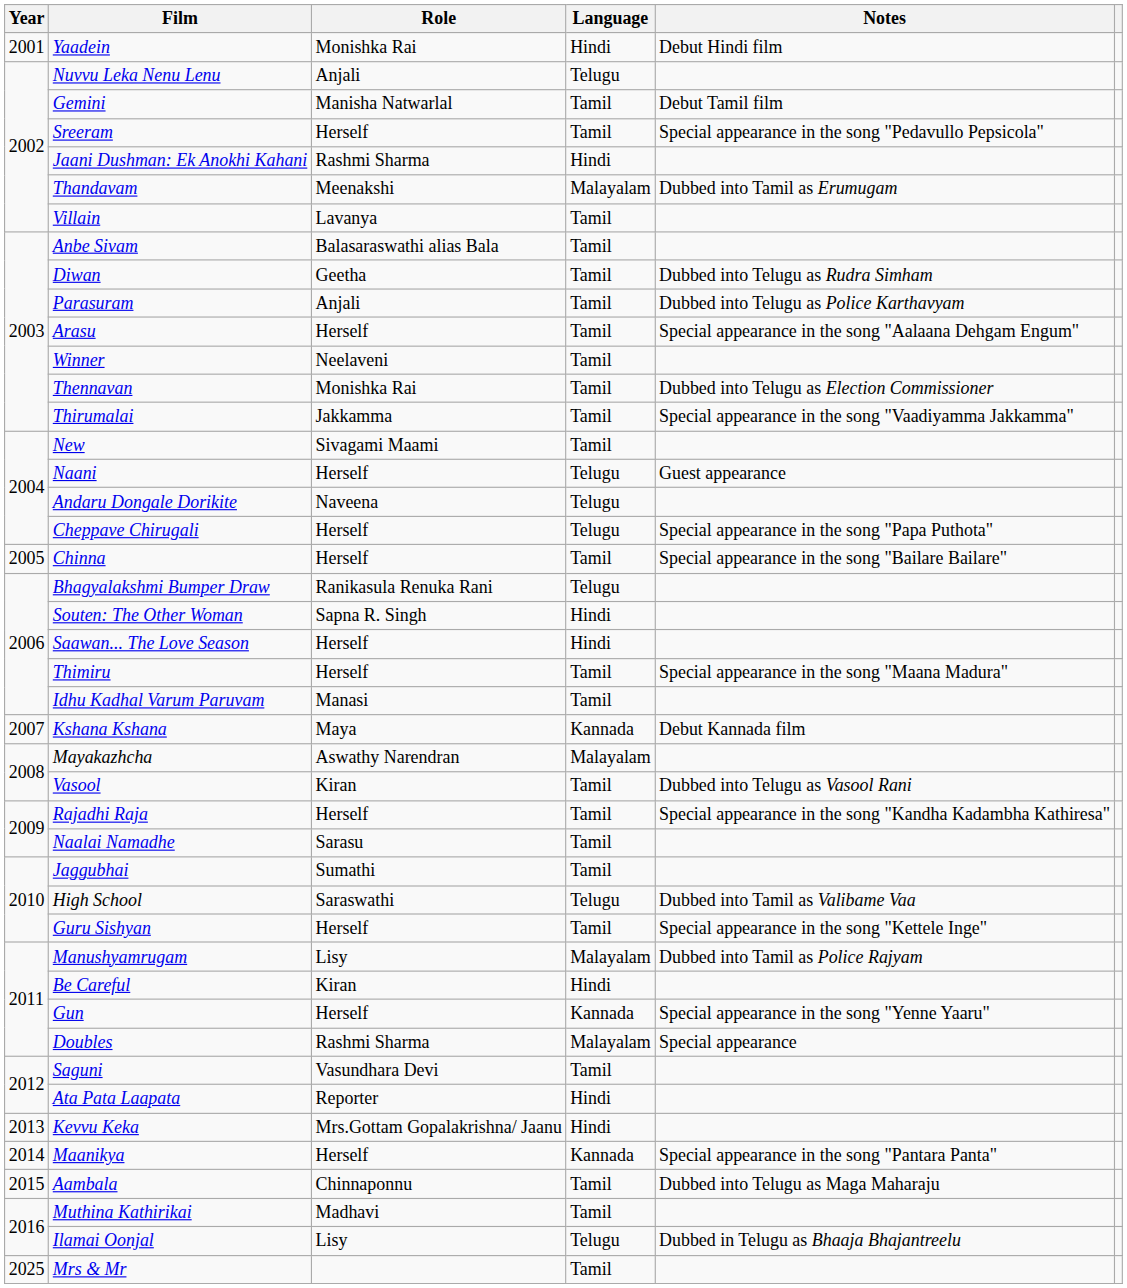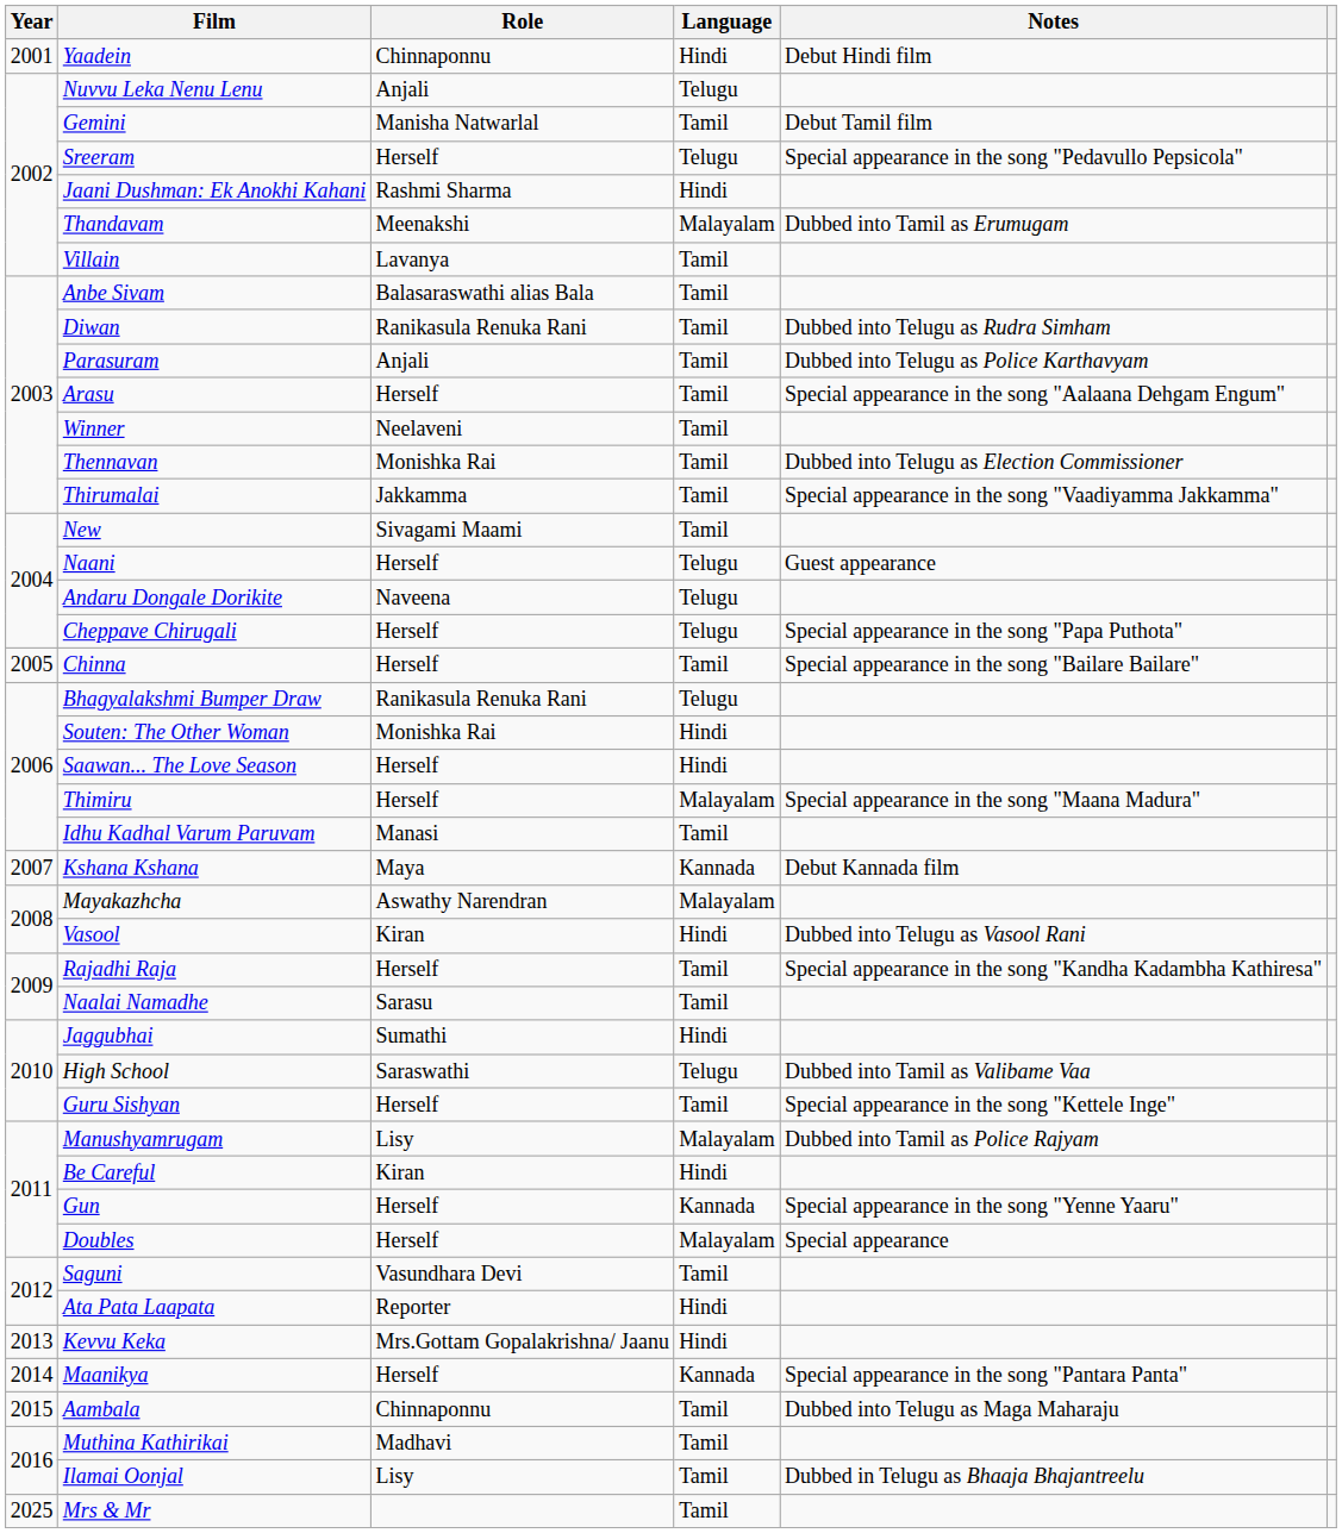 <table class="wikitable sortable">
 <tr>
 <th>Year</th>
 <th>Film</th>
 <th>Role</th>
 <th>Language</th>
 <th class="sortable">Notes</th>
 <th class="sortable"></th>
 </tr>
 <tr>
 <td>2001</td>
 <td><em><a href='#'>Yaadein</a></em></td>
-<td>Monishka Rai</td>
+<td>Chinnaponnu</td>
 <td>Hindi</td>
 <td>Debut Hindi film</td>
 <td></td>
 </tr>
 <tr>
 <td rowspan=6>2002</td>
 <td><em><a href='#'>Nuvvu Leka Nenu Lenu</a></em></td>
 <td>Anjali</td>
 <td>Telugu</td>
 <td></td>
 <td></td>
 </tr>
 <tr>
 <td><em><a href='#'>Gemini</a></em></td>
 <td>Manisha Natwarlal</td>
 <td>Tamil</td>
 <td>Debut Tamil film</td>
 <td></td>
 </tr>
 <tr>
 <td><em><a href='#'>Sreeram</a></em></td>
 <td>Herself</td>
-<td>Tamil</td>
+<td>Telugu</td>
 <td>Special appearance in the song "Pedavullo Pepsicola"</td>
 <td></td>
 </tr>
 <tr>
 <td><em><a href='#'>Jaani Dushman: Ek Anokhi Kahani</a></em></td>
 <td>Rashmi Sharma</td>
 <td>Hindi</td>
 <td></td>
 <td></td>
 </tr>
 <tr>
 <td><em><a href='#'>Thandavam</a></em></td>
 <td>Meenakshi</td>
 <td>Malayalam</td>
 <td>Dubbed into Tamil as <em>Erumugam</em></td>
 <td></td>
 </tr>
 <tr>
 <td><em><a href='#'>Villain</a></em></td>
 <td>Lavanya</td>
 <td>Tamil</td>
 <td></td>
 <td></td>
 </tr>
 <tr>
 <td rowspan=7>2003</td>
 <td><em><a href='#'>Anbe Sivam</a></em></td>
 <td>Balasaraswathi alias Bala</td>
 <td>Tamil</td>
 <td></td>
 <td></td>
 </tr>
 <tr>
 <td><a href='#'><em>Diwan</em></a></td>
-<td>Geetha</td>
+<td>Ranikasula Renuka Rani</td>
 <td>Tamil</td>
 <td>Dubbed into Telugu as <em>Rudra Simham</em></td>
 <td></td>
 </tr>
 <tr>
 <td><em><a href='#'>Parasuram</a></em></td>
 <td>Anjali</td>
 <td>Tamil</td>
 <td>Dubbed into Telugu as <em>Police Karthavyam</em></td>
 <td></td>
 </tr>
 <tr>
 <td><a href='#'><em>Arasu</em></a></td>
 <td>Herself</td>
 <td>Tamil</td>
 <td>Special appearance in the song "Aalaana Dehgam Engum"</td>
 <td></td>
 </tr>
 <tr>
 <td><em><a href='#'>Winner</a></em></td>
 <td>Neelaveni</td>
 <td>Tamil</td>
 <td></td>
 <td></td>
 </tr>
 <tr>
 <td><em><a href='#'>Thennavan</a></em></td>
 <td>Monishka Rai</td>
 <td>Tamil</td>
 <td>Dubbed into Telugu as <em>Election Commissioner</em></td>
 <td></td>
 </tr>
 <tr>
 <td><em><a href='#'>Thirumalai</a></em></td>
 <td>Jakkamma</td>
 <td>Tamil</td>
 <td>Special appearance in the song "Vaadiyamma Jakkamma"</td>
 <td></td>
 </tr>
 <tr>
 <td rowspan=4>2004</td>
 <td><em><a href='#'>New</a></em></td>
 <td>Sivagami Maami</td>
 <td>Tamil</td>
 <td></td>
 <td></td>
 </tr>
 <tr>
 <td><em><a href='#'>Naani</a></em></td>
 <td>Herself</td>
 <td>Telugu</td>
 <td>Guest appearance</td>
 <td></td>
 </tr>
 <tr>
 <td><em><a href='#'>Andaru Dongale Dorikite</a></em></td>
 <td>Naveena</td>
 <td>Telugu</td>
 <td></td>
 <td></td>
 </tr>
 <tr>
 <td><em><a href='#'>Cheppave Chirugali</a></em></td>
 <td>Herself</td>
 <td>Telugu</td>
 <td>Special appearance in the song "Papa Puthota"</td>
 <td></td>
 </tr>
 <tr>
 <td>2005</td>
 <td><a href='#'><em>Chinna</em></a></td>
 <td>Herself</td>
 <td>Tamil</td>
 <td>Special appearance in the song "Bailare Bailare"</td>
 <td></td>
 </tr>
 <tr>
 <td rowspan=5>2006</td>
 <td><em><a href='#'>Bhagyalakshmi Bumper Draw</a></em></td>
 <td>Ranikasula Renuka Rani</td>
 <td>Telugu</td>
 <td></td>
 <td></td>
 </tr>
 <tr>
 <td><em><a href='#'>Souten: The Other Woman</a></em></td>
-<td>Sapna R. Singh</td>
+<td>Monishka Rai</td>
 <td>Hindi</td>
 <td></td>
 <td></td>
 </tr>
 <tr>
 <td><em><a href='#'>Saawan... The Love Season</a></em></td>
 <td>Herself</td>
 <td>Hindi</td>
 <td></td>
 <td></td>
 </tr>
 <tr>
 <td><em><a href='#'>Thimiru</a></em></td>
 <td>Herself</td>
-<td>Tamil</td>
+<td>Malayalam</td>
 <td>Special appearance in the song "Maana Madura"</td>
 <td></td>
 </tr>
 <tr>
 <td><em><a href='#'>Idhu Kadhal Varum Paruvam</a></em></td>
 <td>Manasi</td>
 <td>Tamil</td>
 <td></td>
 <td></td>
 </tr>
 <tr>
 <td>2007</td>
 <td><em><a href='#'>Kshana Kshana</a></em></td>
 <td>Maya</td>
 <td>Kannada</td>
 <td>Debut Kannada film</td>
 <td></td>
 </tr>
 <tr>
 <td rowspan=2>2008</td>
 <td><em>Mayakazhcha</em></td>
 <td>Aswathy Narendran</td>
 <td>Malayalam</td>
 <td></td>
 <td></td>
 </tr>
 <tr>
 <td><em><a href='#'>Vasool</a></em></td>
 <td>Kiran</td>
-<td>Tamil</td>
+<td>Hindi</td>
 <td>Dubbed into Telugu as <em>Vasool Rani</em></td>
 <td></td>
 </tr>
 <tr>
 <td rowspan=2>2009</td>
 <td><em><a href='#'>Rajadhi Raja</a></em></td>
 <td>Herself</td>
 <td>Tamil</td>
 <td>Special appearance in the song "Kandha Kadambha Kathiresa"</td>
 <td></td>
 </tr>
 <tr>
 <td><em><a href='#'>Naalai Namadhe</a></em></td>
 <td>Sarasu</td>
 <td>Tamil</td>
 <td></td>
 <td></td>
 </tr>
 <tr>
 <td rowspan="3">2010</td>
 <td><em><a href='#'>Jaggubhai</a></em></td>
 <td>Sumathi</td>
-<td>Tamil</td>
+<td>Hindi</td>
 <td></td>
 <td></td>
 </tr>
 <tr>
 <td><em>High School</em></td>
 <td>Saraswathi</td>
 <td>Telugu</td>
 <td>Dubbed into Tamil as <em>Valibame Vaa</em></td>
 <td></td>
 </tr>
 <tr>
 <td><em><a href='#'>Guru Sishyan</a></em></td>
 <td>Herself</td>
 <td>Tamil</td>
 <td>Special appearance in the song "Kettele Inge"</td>
 <td></td>
 </tr>
 <tr>
 <td rowspan=4>2011</td>
 <td><em><a href='#'>Manushyamrugam</a></em></td>
 <td>Lisy</td>
 <td>Malayalam</td>
 <td>Dubbed into Tamil as <em>Police Rajyam</em></td>
 <td></td>
 </tr>
 <tr>
 <td><em><a href='#'>Be Careful</a></em></td>
 <td>Kiran</td>
 <td>Hindi</td>
 <td></td>
 <td></td>
 </tr>
 <tr>
 <td><em><a href='#'>Gun</a></em></td>
 <td>Herself</td>
 <td>Kannada</td>
 <td>Special appearance in the song "Yenne Yaaru"</td>
 <td></td>
 </tr>
 <tr>
 <td><em><a href='#'>Doubles</a></em></td>
-<td>Rashmi Sharma</td>
+<td>Herself</td>
 <td>Malayalam</td>
 <td>Special appearance</td>
 <td></td>
 </tr>
 <tr>
 <td rowspan=2>2012</td>
 <td><em><a href='#'>Saguni</a></em></td>
 <td>Vasundhara Devi</td>
 <td>Tamil</td>
 <td></td>
 <td></td>
 </tr>
 <tr>
 <td><em><a href='#'>Ata Pata Laapata</a></em></td>
 <td>Reporter</td>
 <td>Hindi</td>
 <td></td>
 <td></td>
 </tr>
 <tr>
 <td>2013</td>
 <td><em><a href='#'>Kevvu Keka</a></em></td>
 <td>Mrs.Gottam Gopalakrishna/ Jaanu</td>
 <td>Hindi</td>
 <td></td>
 <td><br></td>
 </tr>
 <tr>
 <td>2014</td>
 <td><em><a href='#'>Maanikya</a></em></td>
 <td>Herself</td>
 <td>Kannada</td>
 <td>Special appearance in the song "Pantara Panta"</td>
 <td></td>
 </tr>
 <tr>
 <td>2015</td>
 <td><em><a href='#'>Aambala</a></em></td>
 <td>Chinnaponnu</td>
 <td>Tamil</td>
 <td>Dubbed into Telugu as Maga Maharaju</td>
 <td></td>
 </tr>
 <tr>
 <td rowspan=2>2016</td>
 <td><em><a href='#'>Muthina Kathirikai</a></em></td>
 <td>Madhavi</td>
 <td>Tamil</td>
 <td></td>
 <td></td>
 </tr>
 <tr>
 <td><em><a href='#'>Ilamai Oonjal</a></em></td>
 <td>Lisy</td>
-<td>Telugu</td>
+<td>Tamil</td>
 <td>Dubbed in Telugu as <em>Bhaaja Bhajantreelu</em></td>
 <td></td>
 </tr>
 <tr>
 <td>2025</td>
 <td><em><a href='#'>Mrs & Mr</a></em></td>
 <td></td>
 <td>Tamil</td>
 <td></td>
 <td></td>
 </tr>
 <tr>
 </tr>
 </table>
